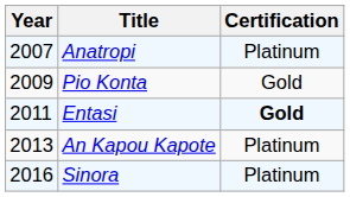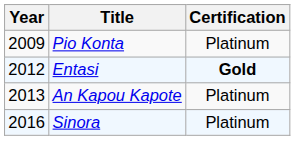 <table class="wikitable"|width=100%>
 <tr bgcolor="#CCCCCC">
 <th>Year</th>
 <th>Title</th>
 <th>Certification</th>
 </tr>
-<tr bgcolor="#F0F8FF">
-<td>2007</td>
-<td><em><a href='#'>Anatropi</a></em></td>
-<td align="center">Platinum</td>
-</tr>
 <tr>
 <td>2009</td>
 <td><em><a href='#'>Pio Konta</a></em></td>
-<td align="center">Gold</td>
+<td align="center">Platinum</td>
 </tr>
 <tr bgcolor="#F0F8FF">
-<td>2011</td>
+<td>2012</td>
 <td><em><a href='#'>Entasi</a></em></td>
 <td align="center"><strong>Gold</strong></td>
 </tr>
 <tr>
 <td>2013</td>
 <td><em><a href='#'>An Kapou Kapote</a></em></td>
 <td align="center">Platinum</td>
 </tr>
 <tr bgcolor="#F0F8FF">
 <td>2016</td>
 <td><em><a href='#'>Sinora</a></em></td>
 <td align="center">Platinum</td>
 </tr>
 </table>
